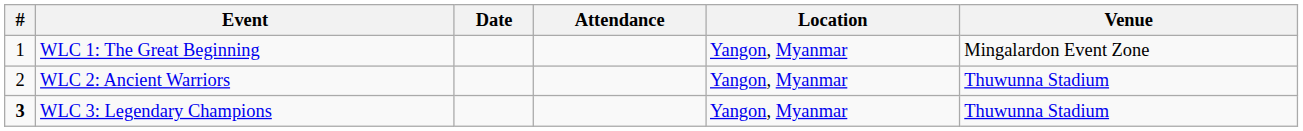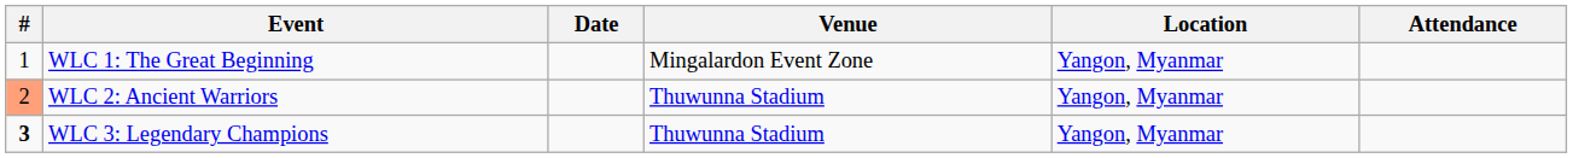 <table id="Events" class="wikitable sortable" style="width:80%; font-size:90%;">
 <tr>
 <th scope="col">#</th>
 <th scope="col">Event</th>
 <th scope="col">Date</th>
+<th scope="col">Venue</th>
+<th scope="col">Location</th>
 <th scope="col">Attendance</th>
-<th scope="col">Location</th>
-<th scope="col">Venue</th>
 </tr>
 <tr>
 <td align=center>1</td>
 <td><a href='#'>WLC 1: The Great Beginning</a></td>
 <td></td>
+<td>Mingalardon Event Zone</td>
+<td> <a href='#'>Yangon</a>, <a href='#'>Myanmar</a></td>
 <td></td>
-<td> <a href='#'>Yangon</a>, <a href='#'>Myanmar</a></td>
-<td>Mingalardon Event Zone</td>
 </tr>
 <tr>
-<td align=center>2</td>
+<td align=center style="background: lightsalmon;">2</td>
 <td><a href='#'>WLC 2: Ancient Warriors</a></td>
 <td></td>
+<td><a href='#'>Thuwunna Stadium</a></td>
+<td> <a href='#'>Yangon</a>, <a href='#'>Myanmar</a></td>
 <td></td>
-<td> <a href='#'>Yangon</a>, <a href='#'>Myanmar</a></td>
-<td><a href='#'>Thuwunna Stadium</a></td>
 </tr>
 <tr>
 <td align=center><strong>3</strong></td>
 <td><a href='#'>WLC 3: Legendary Champions</a></td>
 <td></td>
+<td><a href='#'>Thuwunna Stadium</a></td>
+<td> <a href='#'>Yangon</a>, <a href='#'>Myanmar</a></td>
 <td></td>
-<td> <a href='#'>Yangon</a>, <a href='#'>Myanmar</a></td>
-<td><a href='#'>Thuwunna Stadium</a></td>
 </tr>
 </table>
